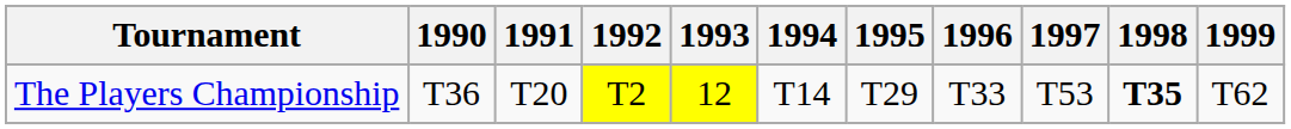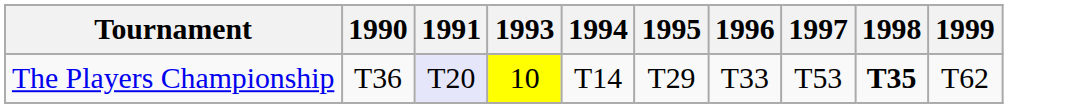 <table class="wikitable" style="font-size:95%;text-align:center;">
 <tr>
 <th>Tournament</th>
 <th>1990</th>
 <th>1991</th>
-<th>1992</th>
 <th>1993</th>
 <th>1994</th>
 <th>1995</th>
 <th>1996</th>
 <th>1997</th>
 <th>1998</th>
 <th>1999</th>
 </tr>
 <tr>
 <td align=left><a href='#'>The Players Championship</a></td>
 <td>T36</td>
-<td>T20</td>
-<td style="background:yellow;">T2</td>
-<td style="background:yellow;">12</td>
+<td style="background: lavender;">T20</td>
+<td style="background:yellow;">10</td>
 <td>T14</td>
 <td>T29</td>
 <td>T33</td>
 <td>T53</td>
 <td><strong>T35</strong></td>
 <td>T62</td>
 </tr>
 </table>
